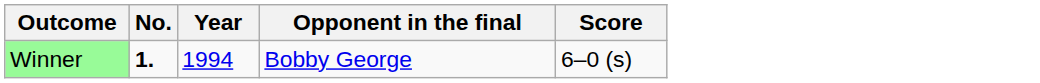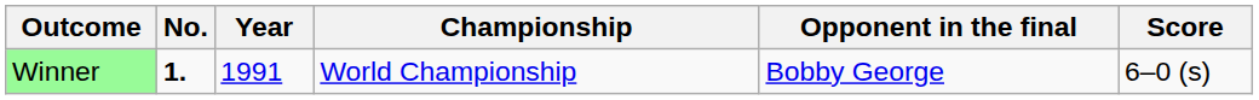 <table class="sortable wikitable">
 <tr>
 <th style="width:80px;">Outcome</th>
 <th style="width:20px;">No.</th>
 <th style="width:50px;">Year</th>
+<th style="width:250px;">Championship</th>
 <th style="width:200px;">Opponent in the final</th>
 <th style="width:70px;">Score</th>
 </tr>
 <tr>
 <td style="background:#98FB98">Winner</td>
 <td><strong>1.</strong></td>
-<td><a href='#'>1994</a></td>
+<td><a href='#'>1991</a></td>
+<td><a href='#'>World Championship</a></td>
 <td> <a href='#'>Bobby George</a></td>
 <td>6–0 (s)</td>
 </tr>
 </table>
